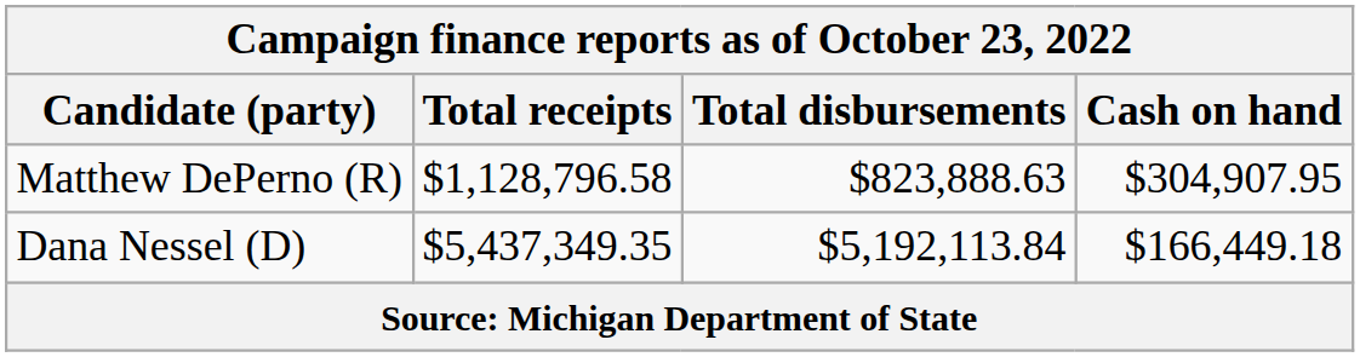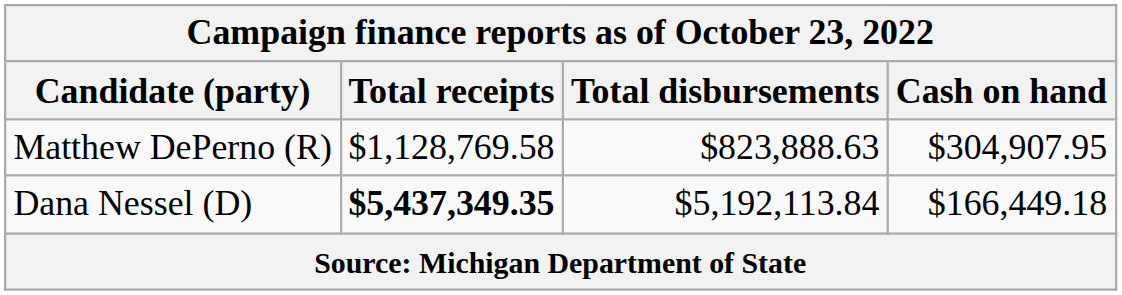 <table class="wikitable sortable">
 <tr>
 <th colspan=4>Campaign finance reports as of October 23, 2022</th>
 </tr>
 <tr style="text-align:center;">
 <th>Candidate (party)</th>
 <th>Total receipts</th>
 <th>Total disbursements</th>
 <th>Cash on hand</th>
 </tr>
 <tr>
 <td>Matthew DePerno (R)</td>
-<td align="right">$1,128,796.58</td>
+<td align="right">$1,128,769.58</td>
 <td align="right">$823,888.63</td>
 <td align="right">$304,907.95</td>
 </tr>
 <tr>
 <td>Dana Nessel (D)</td>
-<td align="right">$5,437,349.35</td>
+<td align="right"><strong>$5,437,349.35</strong></td>
 <td align="right">$5,192,113.84</td>
 <td align="right">$166,449.18</td>
 </tr>
 <tr>
 <th colspan="4"><small>Source: Michigan Department of State</small></th>
 </tr>
 </table>
